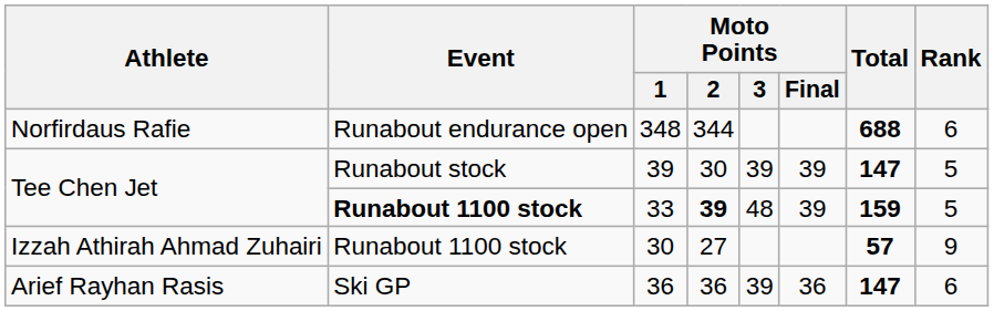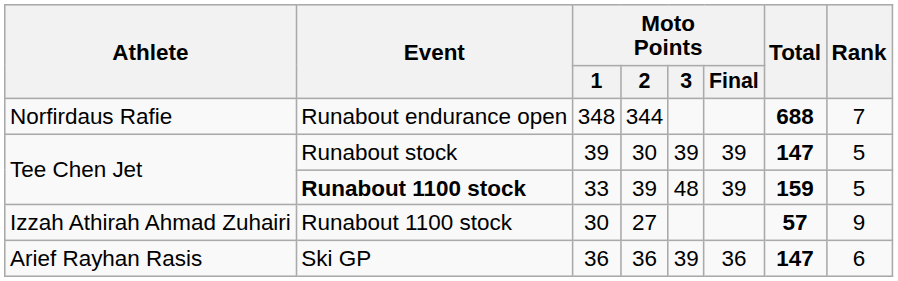 <table class=wikitable style=font-size:90%;text-align:center>
 <tr>
 <th rowspan="2">Athlete</th>
 <th rowspan="2">Event</th>
 <th colspan="4">Moto <br>Points</th>
 <th rowspan="2">Total</th>
 <th rowspan="2">Rank</th>
 </tr>
 <tr style="font-size:95%">
 <th>1</th>
 <th>2</th>
 <th>3</th>
 <th>Final</th>
 </tr>
 <tr>
 <td align="left">Norfirdaus Rafie</td>
 <td align="left">Runabout endurance open</td>
 <td>348</td>
 <td>344</td>
 <td></td>
 <td></td>
 <td><strong>688</strong></td>
-<td>6</td>
+<td>7</td>
 </tr>
 <tr>
 <td rowspan="2" align="left">Tee Chen Jet</td>
 <td align="left">Runabout stock</td>
 <td>39</td>
 <td>30</td>
 <td>39</td>
 <td>39</td>
 <td><strong>147</strong></td>
 <td>5</td>
 </tr>
 <tr>
 <td align="left"><strong>Runabout 1100 stock</strong></td>
 <td>33</td>
-<td><strong>39</strong></td>
+<td>39</td>
 <td>48</td>
 <td>39</td>
 <td><strong>159</strong></td>
 <td>5</td>
 </tr>
 <tr>
 <td align="left">Izzah Athirah Ahmad Zuhairi</td>
 <td align="left">Runabout 1100 stock</td>
 <td>30</td>
 <td>27</td>
 <td></td>
 <td></td>
 <td><strong>57</strong></td>
 <td>9</td>
 </tr>
 <tr>
 <td align="left">Arief Rayhan Rasis</td>
 <td align="left">Ski GP</td>
 <td>36</td>
 <td>36</td>
 <td>39</td>
 <td>36</td>
 <td><strong>147</strong></td>
 <td>6</td>
 </tr>
 </table>
